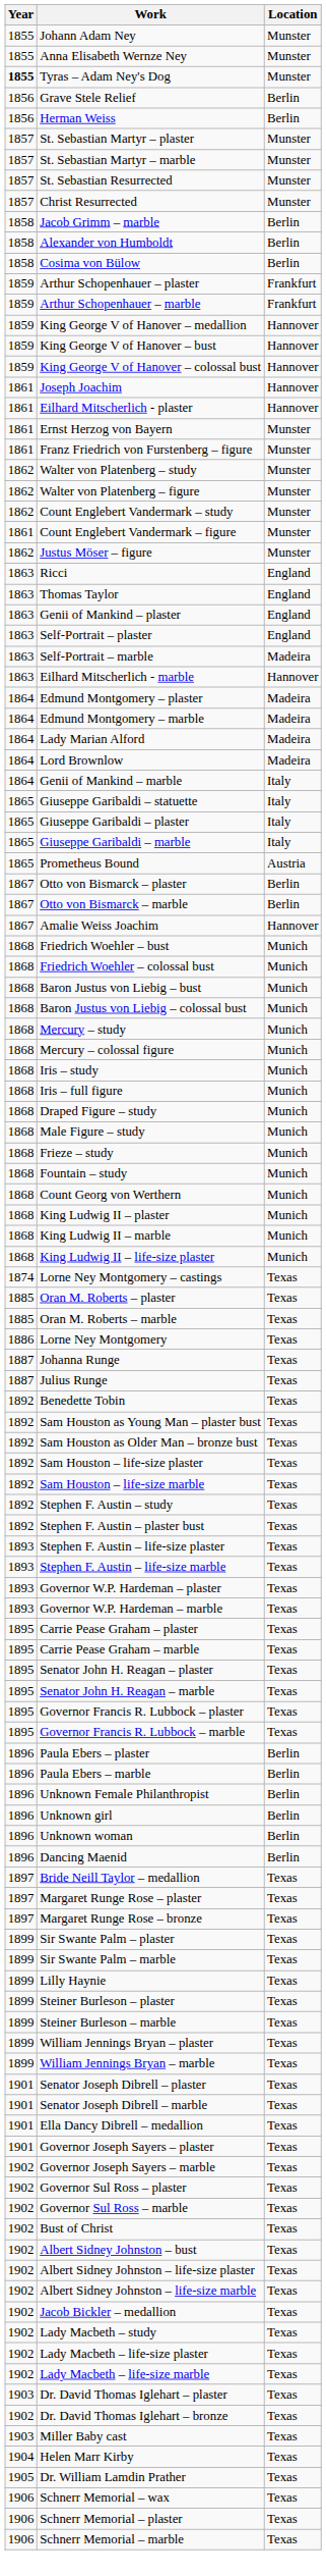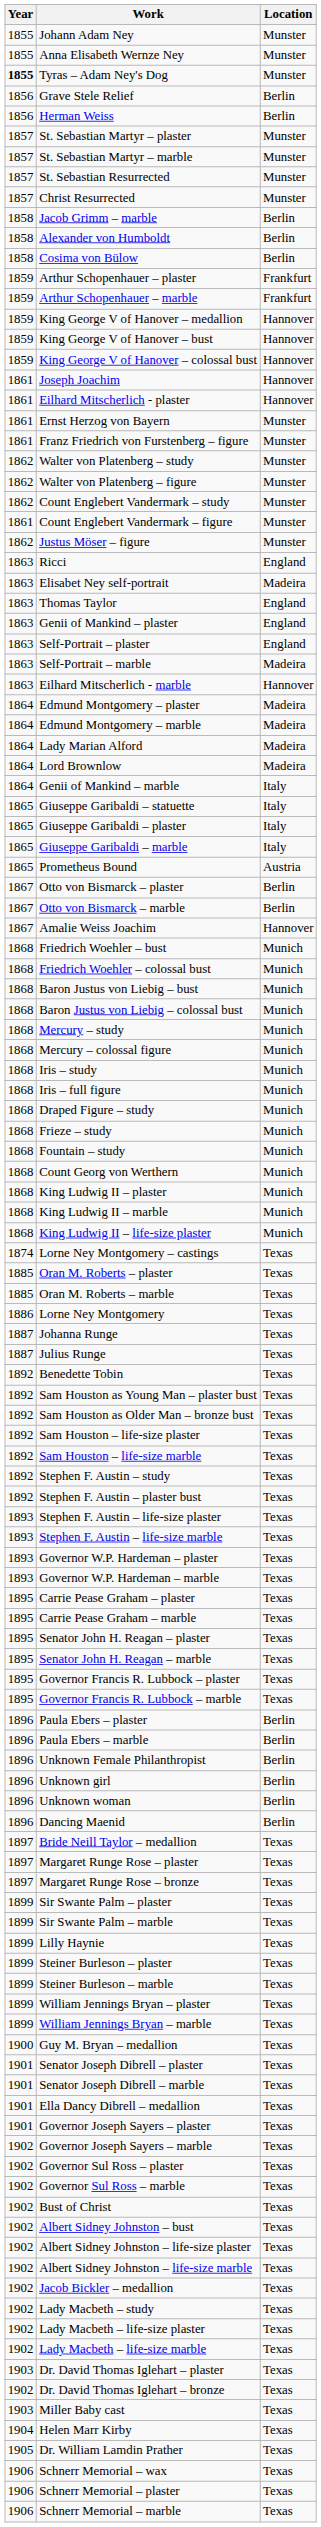 <table class="wikitable sortable" style="margin: 1em auto 1em auto;">
 <tr>
 <th>Year</th>
 <th>Work</th>
 <th>Location</th>
 </tr>
 <tr>
 <td>1855</td>
 <td>Johann Adam Ney</td>
 <td>Munster</td>
 </tr>
 <tr>
 <td>1855</td>
 <td>Anna Elisabeth Wernze Ney</td>
 <td>Munster</td>
 </tr>
 <tr>
 <td><strong>1855</strong></td>
 <td>Tyras – Adam Ney's Dog</td>
 <td>Munster</td>
 </tr>
 <tr>
 <td>1856</td>
 <td>Grave Stele Relief</td>
 <td>Berlin</td>
 </tr>
 <tr>
 <td>1856</td>
 <td><a href='#'>Herman Weiss</a></td>
 <td>Berlin</td>
 </tr>
 <tr>
 <td>1857</td>
 <td>St. Sebastian Martyr – plaster</td>
 <td>Munster</td>
 </tr>
 <tr>
 <td>1857</td>
 <td>St. Sebastian Martyr – marble</td>
 <td>Munster</td>
 </tr>
 <tr>
 <td>1857</td>
 <td>St. Sebastian Resurrected</td>
 <td>Munster</td>
 </tr>
 <tr>
 <td>1857</td>
 <td>Christ Resurrected</td>
 <td>Munster</td>
 </tr>
 <tr>
 <td>1858</td>
 <td><a href='#'>Jacob Grimm</a> – <a href='#'>marble</a></td>
 <td>Berlin</td>
 </tr>
 <tr>
 <td>1858</td>
 <td><a href='#'>Alexander von Humboldt</a></td>
 <td>Berlin</td>
 </tr>
 <tr>
 <td>1858</td>
 <td><a href='#'>Cosima von Bülow</a></td>
 <td>Berlin</td>
 </tr>
 <tr>
 <td>1859</td>
 <td>Arthur Schopenhauer – plaster</td>
 <td>Frankfurt</td>
 </tr>
 <tr>
 <td>1859</td>
 <td><a href='#'>Arthur Schopenhauer</a> – <a href='#'>marble</a></td>
 <td>Frankfurt</td>
 </tr>
 <tr>
 <td>1859</td>
 <td>King George V of Hanover – medallion</td>
 <td>Hannover</td>
 </tr>
 <tr>
 <td>1859</td>
 <td>King George V of Hanover – bust</td>
 <td>Hannover</td>
 </tr>
 <tr>
 <td>1859</td>
 <td><a href='#'>King George V of Hanover</a> – colossal bust</td>
 <td>Hannover</td>
 </tr>
 <tr>
 <td>1861</td>
 <td><a href='#'>Joseph Joachim</a></td>
 <td>Hannover</td>
 </tr>
 <tr>
 <td>1861</td>
 <td><a href='#'>Eilhard Mitscherlich</a> - plaster</td>
 <td>Hannover</td>
 </tr>
 <tr>
 <td>1861</td>
 <td>Ernst Herzog von Bayern</td>
 <td>Munster</td>
 </tr>
 <tr>
 <td>1861</td>
 <td>Franz Friedrich von Furstenberg – figure</td>
 <td>Munster</td>
 </tr>
 <tr>
 <td>1862</td>
 <td>Walter von Platenberg – study</td>
 <td>Munster</td>
 </tr>
 <tr>
 <td>1862</td>
 <td>Walter von Platenberg – figure</td>
 <td>Munster</td>
 </tr>
 <tr>
 <td>1862</td>
 <td>Count Englebert Vandermark – study</td>
 <td>Munster</td>
 </tr>
 <tr>
 <td>1861</td>
 <td>Count Englebert Vandermark – figure</td>
 <td>Munster</td>
 </tr>
 <tr>
 <td>1862</td>
 <td><a href='#'>Justus Möser</a> – figure</td>
 <td>Munster</td>
 </tr>
 <tr>
 <td>1863</td>
 <td>Ricci</td>
 <td>England</td>
 </tr>
 <tr>
 <td>1863</td>
+<td>Elisabet Ney self-portrait</td>
+<td>Madeira</td>
+</tr>
+<tr>
+<td>1863</td>
 <td>Thomas Taylor</td>
 <td>England</td>
 </tr>
 <tr>
 <td>1863</td>
 <td>Genii of Mankind – plaster</td>
 <td>England</td>
 </tr>
 <tr>
 <td>1863</td>
 <td>Self-Portrait – plaster</td>
 <td>England</td>
 </tr>
 <tr>
 <td>1863</td>
 <td>Self-Portrait – marble</td>
 <td>Madeira</td>
 </tr>
 <tr>
 <td>1863</td>
 <td>Eilhard Mitscherlich - <a href='#'>marble</a></td>
 <td>Hannover</td>
 </tr>
 <tr>
 <td>1864</td>
 <td>Edmund Montgomery – plaster</td>
 <td>Madeira</td>
 </tr>
 <tr>
 <td>1864</td>
 <td>Edmund Montgomery – marble</td>
 <td>Madeira</td>
 </tr>
 <tr>
 <td>1864</td>
 <td>Lady Marian Alford</td>
 <td>Madeira</td>
 </tr>
 <tr>
 <td>1864</td>
 <td>Lord Brownlow</td>
 <td>Madeira</td>
 </tr>
 <tr>
 <td>1864</td>
 <td>Genii of Mankind – marble</td>
 <td>Italy</td>
 </tr>
 <tr>
 <td>1865</td>
 <td>Giuseppe Garibaldi – statuette</td>
 <td>Italy</td>
 </tr>
 <tr>
 <td>1865</td>
 <td>Giuseppe Garibaldi – plaster</td>
 <td>Italy</td>
 </tr>
 <tr>
 <td>1865</td>
 <td><a href='#'>Giuseppe Garibaldi</a> – <a href='#'>marble</a></td>
 <td>Italy</td>
 </tr>
 <tr>
 <td>1865</td>
 <td>Prometheus Bound</td>
 <td>Austria</td>
 </tr>
 <tr>
 <td>1867</td>
 <td>Otto von Bismarck – plaster</td>
 <td>Berlin</td>
 </tr>
 <tr>
 <td>1867</td>
 <td><a href='#'>Otto von Bismarck</a> – marble</td>
 <td>Berlin</td>
 </tr>
 <tr>
 <td>1867</td>
 <td>Amalie Weiss Joachim</td>
 <td>Hannover</td>
 </tr>
 <tr>
 <td>1868</td>
 <td>Friedrich Woehler – bust</td>
 <td>Munich</td>
 </tr>
 <tr>
 <td>1868</td>
 <td><a href='#'>Friedrich Woehler</a> – colossal bust</td>
 <td>Munich</td>
 </tr>
 <tr>
 <td>1868</td>
 <td>Baron Justus von Liebig – bust</td>
 <td>Munich</td>
 </tr>
 <tr>
 <td>1868</td>
 <td>Baron <a href='#'>Justus von Liebig</a> – colossal bust</td>
 <td>Munich</td>
 </tr>
 <tr>
 <td>1868</td>
 <td><a href='#'>Mercury</a> – study</td>
 <td>Munich</td>
 </tr>
 <tr>
 <td>1868</td>
 <td>Mercury – colossal figure</td>
 <td>Munich</td>
 </tr>
 <tr>
 <td>1868</td>
 <td>Iris – study</td>
 <td>Munich</td>
 </tr>
 <tr>
 <td>1868</td>
 <td>Iris – full figure</td>
 <td>Munich</td>
 </tr>
 <tr>
 <td>1868</td>
 <td>Draped Figure – study</td>
-<td>Munich</td>
-</tr>
-<tr>
-<td>1868</td>
-<td>Male Figure – study</td>
 <td>Munich</td>
 </tr>
 <tr>
 <td>1868</td>
 <td>Frieze – study</td>
 <td>Munich</td>
 </tr>
 <tr>
 <td>1868</td>
 <td>Fountain – study</td>
 <td>Munich</td>
 </tr>
 <tr>
 <td>1868</td>
 <td>Count Georg von Werthern</td>
 <td>Munich</td>
 </tr>
 <tr>
 <td>1868</td>
 <td>King Ludwig II – plaster</td>
 <td>Munich</td>
 </tr>
 <tr>
 <td>1868</td>
 <td>King Ludwig II – marble</td>
 <td>Munich</td>
 </tr>
 <tr>
 <td>1868</td>
 <td><a href='#'>King Ludwig II</a> – <a href='#'>life-size plaster</a></td>
 <td>Munich</td>
 </tr>
 <tr>
 <td>1874</td>
 <td>Lorne Ney Montgomery – castings</td>
 <td>Texas</td>
 </tr>
 <tr>
 <td>1885</td>
 <td><a href='#'>Oran M. Roberts</a> – plaster</td>
 <td>Texas</td>
 </tr>
 <tr>
 <td>1885</td>
 <td>Oran M. Roberts – marble</td>
 <td>Texas</td>
 </tr>
 <tr>
 <td>1886</td>
 <td>Lorne Ney Montgomery</td>
 <td>Texas</td>
 </tr>
 <tr>
 <td>1887</td>
 <td>Johanna Runge</td>
 <td>Texas</td>
 </tr>
 <tr>
 <td>1887</td>
 <td>Julius Runge</td>
 <td>Texas</td>
 </tr>
 <tr>
 <td>1892</td>
 <td>Benedette Tobin</td>
 <td>Texas</td>
 </tr>
 <tr>
 <td>1892</td>
 <td>Sam Houston as Young Man – plaster bust</td>
 <td>Texas</td>
 </tr>
 <tr>
 <td>1892</td>
 <td>Sam Houston as Older Man – bronze bust</td>
 <td>Texas</td>
 </tr>
 <tr>
 <td>1892</td>
 <td>Sam Houston – life-size plaster</td>
 <td>Texas</td>
 </tr>
 <tr>
 <td>1892</td>
 <td><a href='#'>Sam Houston</a> – <a href='#'>life-size marble</a></td>
 <td>Texas</td>
 </tr>
 <tr>
 <td>1892</td>
 <td>Stephen F. Austin – study</td>
 <td>Texas</td>
 </tr>
 <tr>
 <td>1892</td>
 <td>Stephen F. Austin – plaster bust</td>
 <td>Texas</td>
 </tr>
 <tr>
 <td>1893</td>
 <td>Stephen F. Austin – life-size plaster</td>
 <td>Texas</td>
 </tr>
 <tr>
 <td>1893</td>
 <td><a href='#'>Stephen F. Austin</a> – <a href='#'>life-size marble</a></td>
 <td>Texas</td>
 </tr>
 <tr>
 <td>1893</td>
 <td>Governor W.P. Hardeman – plaster</td>
 <td>Texas</td>
 </tr>
 <tr>
 <td>1893</td>
 <td>Governor W.P. Hardeman – marble</td>
 <td>Texas</td>
 </tr>
 <tr>
 <td>1895</td>
 <td>Carrie Pease Graham – plaster</td>
 <td>Texas</td>
 </tr>
 <tr>
 <td>1895</td>
 <td>Carrie Pease Graham – marble</td>
 <td>Texas</td>
 </tr>
 <tr>
 <td>1895</td>
 <td>Senator John H. Reagan – plaster</td>
 <td>Texas</td>
 </tr>
 <tr>
 <td>1895</td>
 <td><a href='#'>Senator John H. Reagan</a> – marble</td>
 <td>Texas</td>
 </tr>
 <tr>
 <td>1895</td>
 <td>Governor Francis R. Lubbock – plaster</td>
 <td>Texas</td>
 </tr>
 <tr>
 <td>1895</td>
 <td><a href='#'>Governor Francis R. Lubbock</a> – marble</td>
 <td>Texas</td>
 </tr>
 <tr>
 <td>1896</td>
 <td>Paula Ebers – plaster</td>
 <td>Berlin</td>
 </tr>
 <tr>
 <td>1896</td>
 <td>Paula Ebers – marble</td>
 <td>Berlin</td>
 </tr>
 <tr>
 <td>1896</td>
 <td>Unknown Female Philanthropist</td>
 <td>Berlin</td>
 </tr>
 <tr>
 <td>1896</td>
 <td>Unknown girl</td>
 <td>Berlin</td>
 </tr>
 <tr>
 <td>1896</td>
 <td>Unknown woman</td>
 <td>Berlin</td>
 </tr>
 <tr>
 <td>1896</td>
 <td>Dancing Maenid</td>
 <td>Berlin</td>
 </tr>
 <tr>
 <td>1897</td>
 <td><a href='#'>Bride Neill Taylor</a> – medallion</td>
 <td>Texas</td>
 </tr>
 <tr>
 <td>1897</td>
 <td>Margaret Runge Rose – plaster</td>
 <td>Texas</td>
 </tr>
 <tr>
 <td>1897</td>
 <td>Margaret Runge Rose – bronze</td>
 <td>Texas</td>
 </tr>
 <tr>
 <td>1899</td>
 <td>Sir Swante Palm – plaster</td>
 <td>Texas</td>
 </tr>
 <tr>
 <td>1899</td>
 <td>Sir Swante Palm – marble</td>
 <td>Texas</td>
 </tr>
 <tr>
 <td>1899</td>
 <td>Lilly Haynie</td>
 <td>Texas</td>
 </tr>
 <tr>
 <td>1899</td>
 <td>Steiner Burleson – plaster</td>
 <td>Texas</td>
 </tr>
 <tr>
 <td>1899</td>
 <td>Steiner Burleson – marble</td>
 <td>Texas</td>
 </tr>
 <tr>
 <td>1899</td>
 <td>William Jennings Bryan – plaster</td>
 <td>Texas</td>
 </tr>
 <tr>
 <td>1899</td>
 <td><a href='#'>William Jennings Bryan</a> – marble</td>
 <td>Texas</td>
 </tr>
 <tr>
+<td>1900</td>
+<td>Guy M. Bryan – medallion</td>
+<td>Texas</td>
+</tr>
+<tr>
 <td>1901</td>
 <td>Senator Joseph Dibrell – plaster</td>
 <td>Texas</td>
 </tr>
 <tr>
 <td>1901</td>
 <td>Senator Joseph Dibrell – marble</td>
 <td>Texas</td>
 </tr>
 <tr>
 <td>1901</td>
 <td>Ella Dancy Dibrell – medallion</td>
 <td>Texas</td>
 </tr>
 <tr>
 <td>1901</td>
 <td>Governor Joseph Sayers – plaster</td>
 <td>Texas</td>
 </tr>
 <tr>
 <td>1902</td>
 <td>Governor Joseph Sayers – marble</td>
 <td>Texas</td>
 </tr>
 <tr>
 <td>1902</td>
 <td>Governor Sul Ross – plaster</td>
 <td>Texas</td>
 </tr>
 <tr>
 <td>1902</td>
 <td>Governor <a href='#'>Sul Ross</a> – marble</td>
 <td>Texas</td>
 </tr>
 <tr>
 <td>1902</td>
 <td>Bust of Christ</td>
 <td>Texas</td>
 </tr>
 <tr>
 <td>1902</td>
 <td><a href='#'>Albert Sidney Johnston</a> – bust</td>
 <td>Texas</td>
 </tr>
 <tr>
 <td>1902</td>
 <td>Albert Sidney Johnston – life-size plaster</td>
 <td>Texas</td>
 </tr>
 <tr>
 <td>1902</td>
 <td>Albert Sidney Johnston – <a href='#'>life-size marble</a></td>
 <td>Texas</td>
 </tr>
 <tr>
 <td>1902</td>
 <td><a href='#'>Jacob Bickler</a> – medallion</td>
 <td>Texas</td>
 </tr>
 <tr>
 <td>1902</td>
 <td>Lady Macbeth – study</td>
 <td>Texas</td>
 </tr>
 <tr>
 <td>1902</td>
 <td>Lady Macbeth – life-size plaster</td>
 <td>Texas</td>
 </tr>
 <tr>
 <td>1902</td>
 <td><a href='#'>Lady Macbeth</a> – <a href='#'>life-size marble</a></td>
 <td>Texas</td>
 </tr>
 <tr>
 <td>1903</td>
 <td>Dr. David Thomas Iglehart – plaster</td>
 <td>Texas</td>
 </tr>
 <tr>
 <td>1902</td>
 <td>Dr. David Thomas Iglehart – bronze</td>
 <td>Texas</td>
 </tr>
 <tr>
 <td>1903</td>
 <td>Miller Baby cast</td>
 <td>Texas</td>
 </tr>
 <tr>
 <td>1904</td>
 <td>Helen Marr Kirby</td>
 <td>Texas</td>
 </tr>
 <tr>
 <td>1905</td>
 <td>Dr. William Lamdin Prather</td>
 <td>Texas</td>
 </tr>
 <tr>
 <td>1906</td>
 <td>Schnerr Memorial – wax</td>
 <td>Texas</td>
 </tr>
 <tr>
 <td>1906</td>
 <td>Schnerr Memorial – plaster</td>
 <td>Texas</td>
 </tr>
 <tr>
 <td>1906</td>
 <td>Schnerr Memorial – marble</td>
 <td>Texas</td>
 </tr>
 </table>
